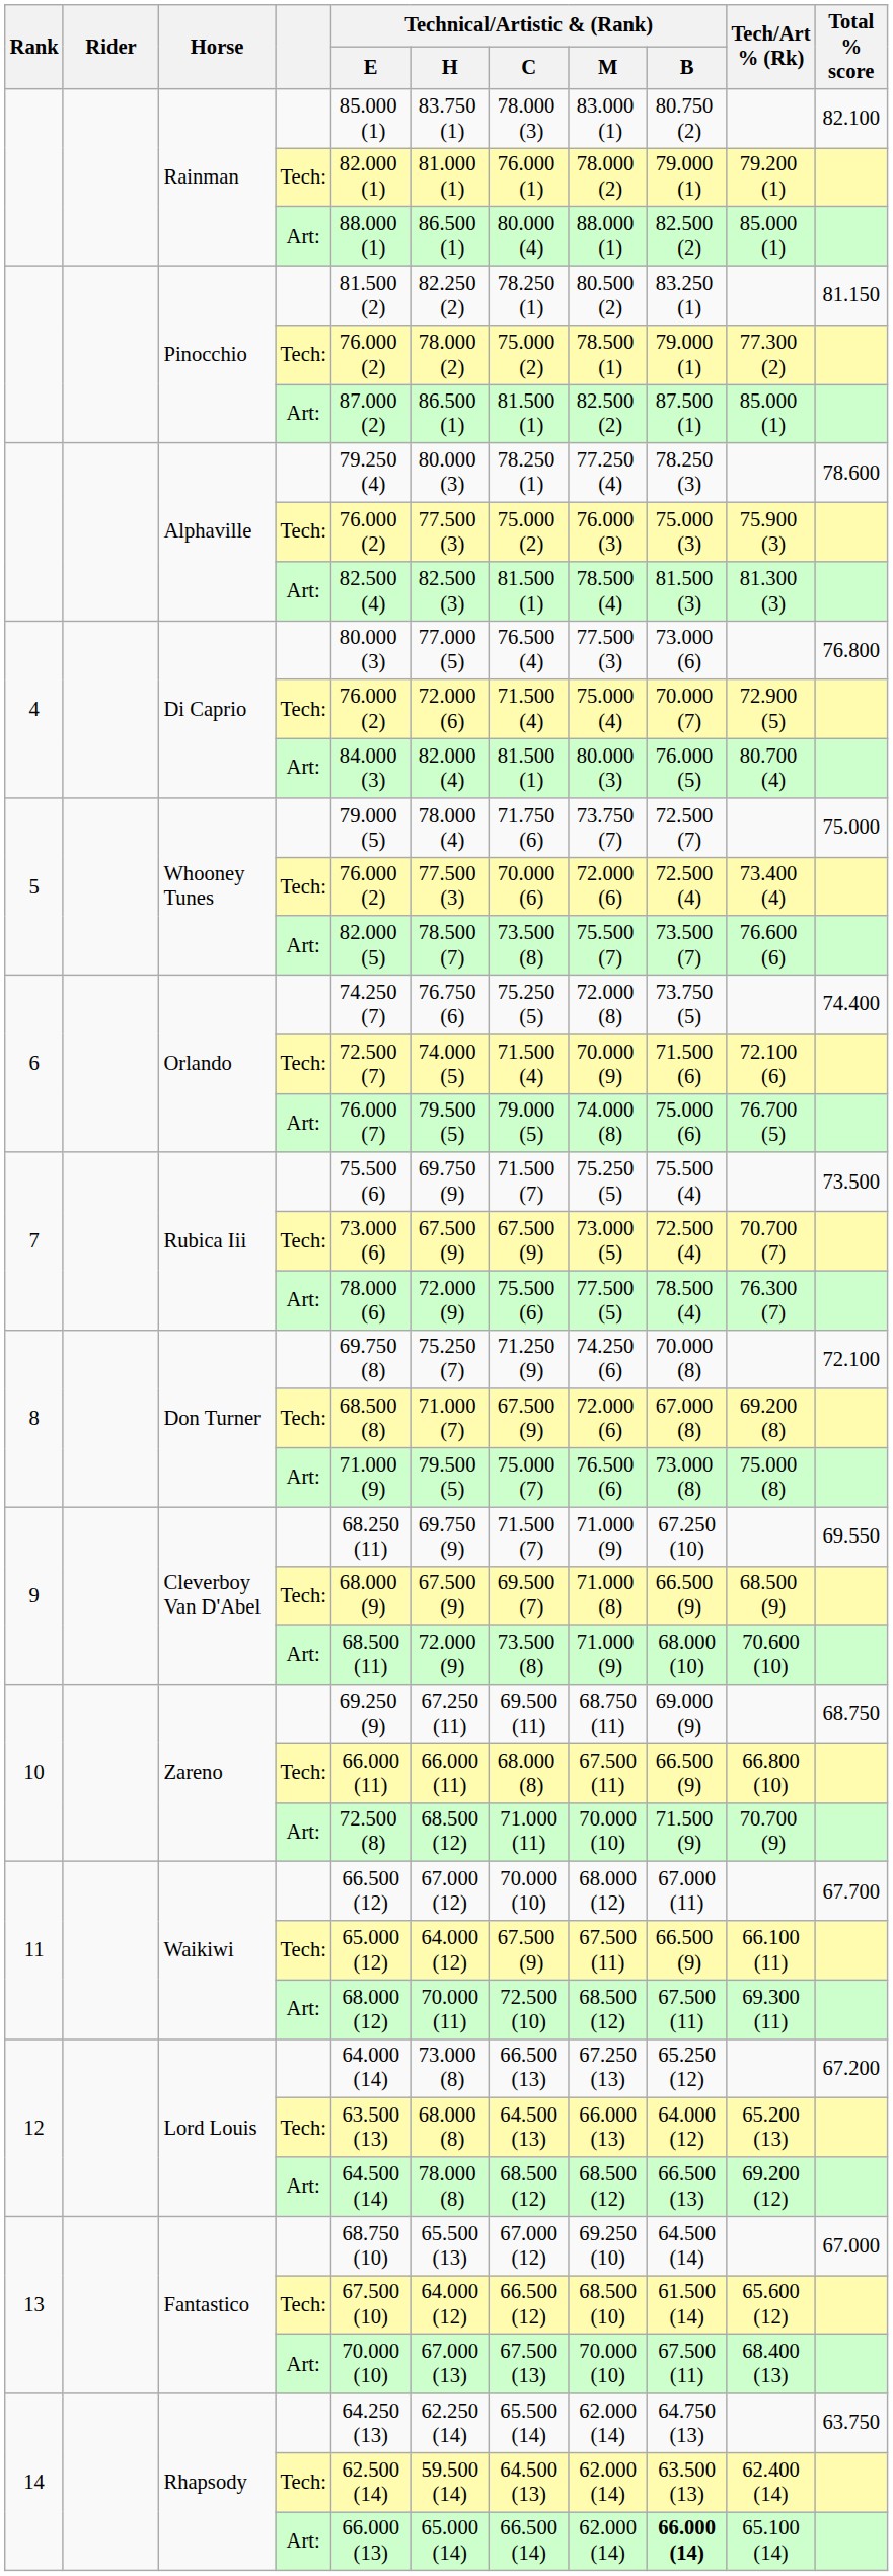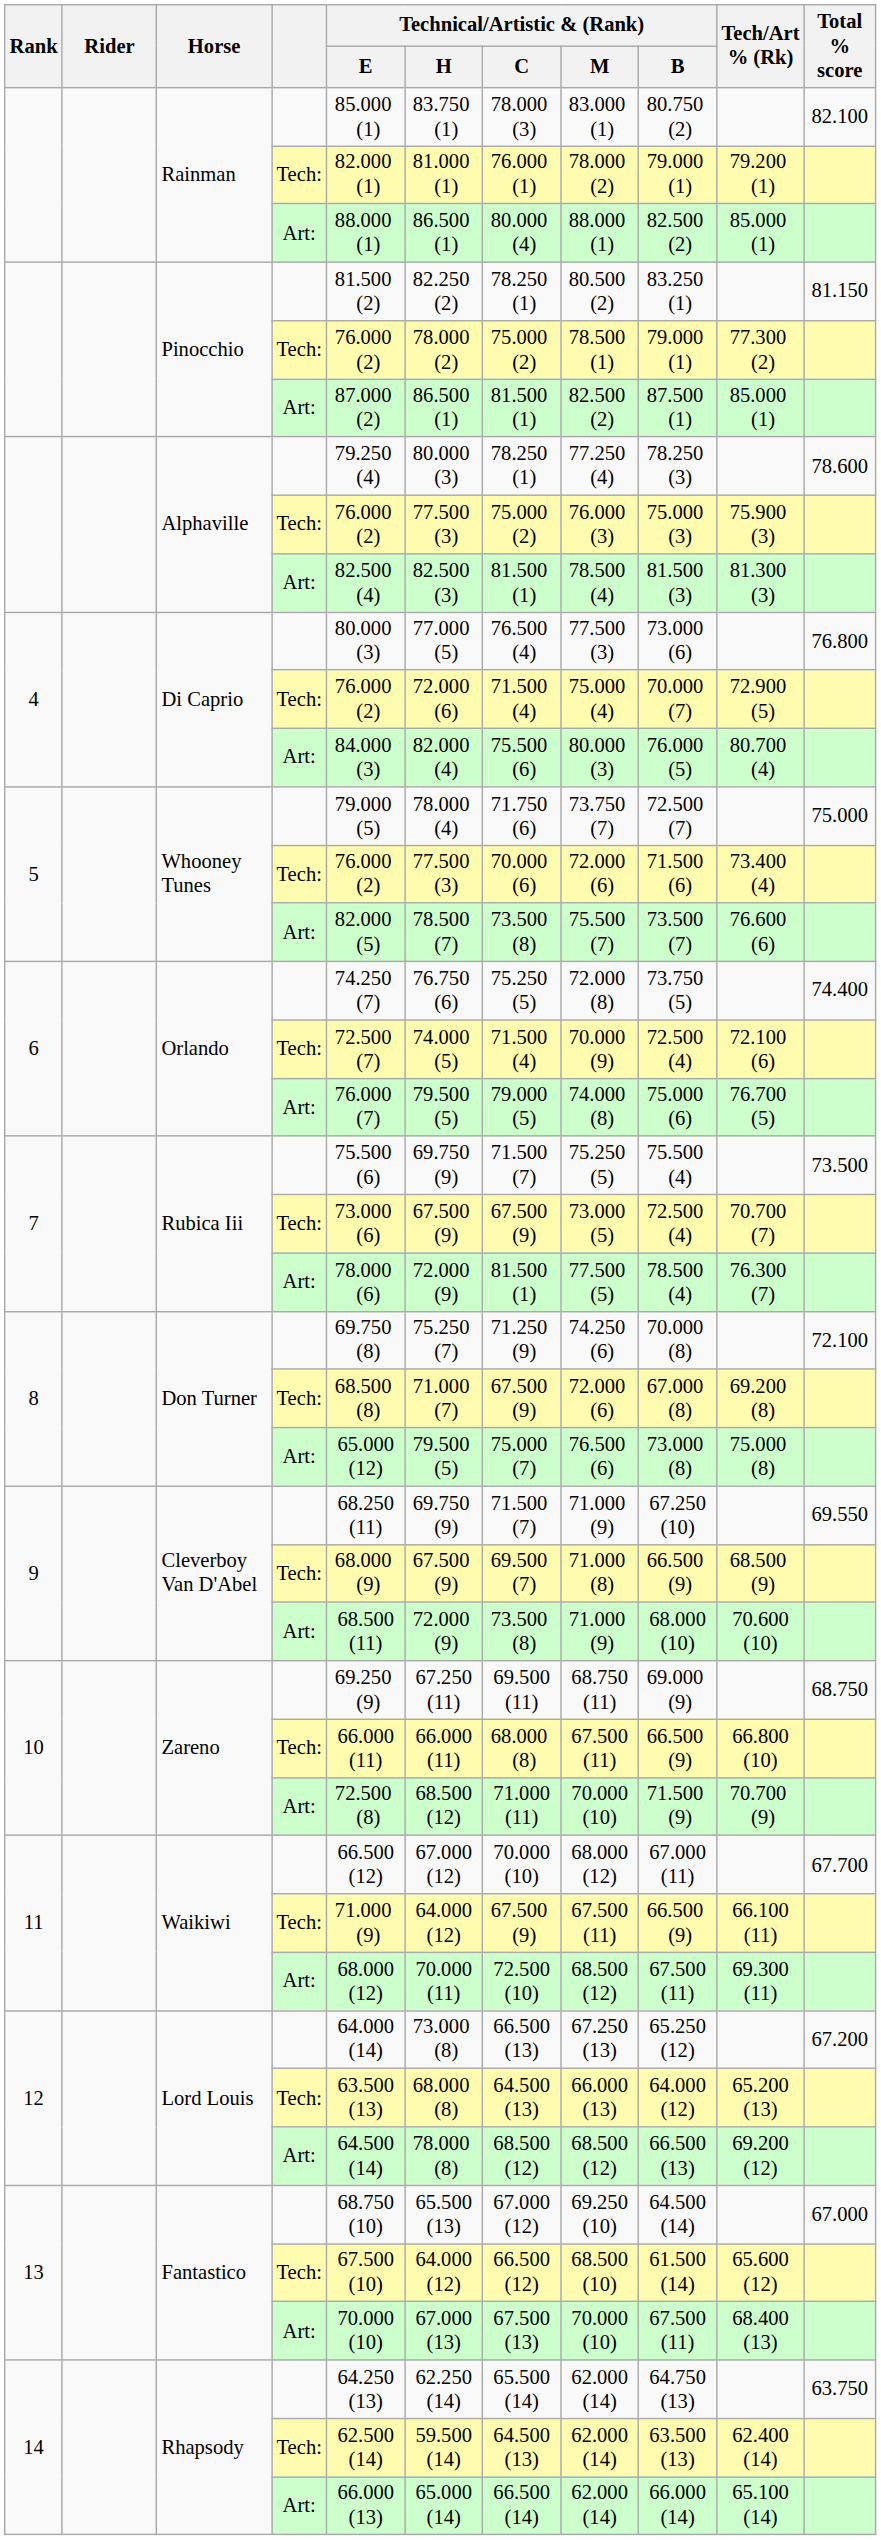 <table class="wikitable" style="text-align:center; font-size:90%">
 <tr>
 <th rowspan=2>Rank</th>
 <th rowspan=2 width=200>Rider</th>
 <th rowspan=2 width=150>Horse</th>
 <th rowspan=2></th>
 <th colspan=5>Technical/Artistic & (Rank)</th>
 <th rowspan=2>Tech/Art<br>% (Rk)</th>
 <th rowspan=2 width=60>Total % score</th>
 </tr>
 <tr>
 <th width=75>E</th>
 <th width=75>H</th>
 <th width=75>C</th>
 <th width=75>M</th>
 <th width=75>B</th>
 </tr>
 <tr>
 <td rowspan=3></td>
 <td align=left rowspan=3></td>
 <td align=left rowspan=3>Rainman</td>
 <td></td>
 <td>85.000   (1)</td>
 <td>83.750   (1)</td>
 <td>78.000   (3)</td>
 <td>83.000   (1)</td>
 <td>80.750   (2)</td>
 <td></td>
 <td>82.100</td>
 </tr>
 <tr bgcolor="fffcaf">
 <td>Tech:</td>
 <td>82.000   (1)</td>
 <td>81.000   (1)</td>
 <td>76.000   (1)</td>
 <td>78.000   (2)</td>
 <td>79.000   (1)</td>
 <td>79.200   (1)</td>
 <td></td>
 </tr>
 <tr bgcolor="ccffcc">
 <td>Art:</td>
 <td>88.000   (1)</td>
 <td>86.500   (1)</td>
 <td>80.000   (4)</td>
 <td>88.000   (1)</td>
 <td>82.500   (2)</td>
 <td>85.000   (1)</td>
 <td></td>
 </tr>
 <tr>
 <td rowspan=3></td>
 <td align=left rowspan=3></td>
 <td align=left rowspan=3>Pinocchio</td>
 <td></td>
 <td>81.500   (2)</td>
 <td>82.250   (2)</td>
 <td>78.250   (1)</td>
 <td>80.500   (2)</td>
 <td>83.250   (1)</td>
 <td></td>
 <td>81.150</td>
 </tr>
 <tr bgcolor="fffcaf">
 <td>Tech:</td>
 <td>76.000   (2)</td>
 <td>78.000   (2)</td>
 <td>75.000   (2)</td>
 <td>78.500   (1)</td>
 <td>79.000   (1)</td>
 <td>77.300   (2)</td>
 <td></td>
 </tr>
 <tr bgcolor="ccffcc">
 <td>Art:</td>
 <td>87.000   (2)</td>
 <td>86.500   (1)</td>
 <td>81.500   (1)</td>
 <td>82.500   (2)</td>
 <td>87.500   (1)</td>
 <td>85.000   (1)</td>
 <td></td>
 </tr>
 <tr>
 <td rowspan=3></td>
 <td align=left rowspan=3></td>
 <td align=left rowspan=3>Alphaville</td>
 <td></td>
 <td>79.250   (4)</td>
 <td>80.000   (3)</td>
 <td>78.250   (1)</td>
 <td>77.250   (4)</td>
 <td>78.250   (3)</td>
 <td></td>
 <td>78.600</td>
 </tr>
 <tr bgcolor="fffcaf">
 <td>Tech:</td>
 <td>76.000   (2)</td>
 <td>77.500   (3)</td>
 <td>75.000   (2)</td>
 <td>76.000   (3)</td>
 <td>75.000   (3)</td>
 <td>75.900   (3)</td>
 <td></td>
 </tr>
 <tr bgcolor="ccffcc">
 <td>Art:</td>
 <td>82.500   (4)</td>
 <td>82.500   (3)</td>
 <td>81.500   (1)</td>
 <td>78.500   (4)</td>
 <td>81.500   (3)</td>
 <td>81.300   (3)</td>
 <td></td>
 </tr>
 <tr>
 <td rowspan=3>4</td>
 <td align=left rowspan=3></td>
 <td align=left rowspan=3>Di Caprio</td>
 <td></td>
 <td>80.000   (3)</td>
 <td>77.000   (5)</td>
 <td>76.500   (4)</td>
 <td>77.500   (3)</td>
 <td>73.000   (6)</td>
 <td></td>
 <td>76.800</td>
 </tr>
 <tr bgcolor="fffcaf">
 <td>Tech:</td>
 <td>76.000   (2)</td>
 <td>72.000   (6)</td>
 <td>71.500   (4)</td>
 <td>75.000   (4)</td>
 <td>70.000   (7)</td>
 <td>72.900   (5)</td>
 <td></td>
 </tr>
 <tr bgcolor="ccffcc">
 <td>Art:</td>
 <td>84.000   (3)</td>
 <td>82.000   (4)</td>
-<td>81.500   (1)</td>
+<td>75.500   (6)</td>
 <td>80.000   (3)</td>
 <td>76.000   (5)</td>
 <td>80.700   (4)</td>
 <td></td>
 </tr>
 <tr>
 <td rowspan=3>5</td>
 <td align=left rowspan=3></td>
 <td align=left rowspan=3>Whooney Tunes</td>
 <td></td>
 <td>79.000   (5)</td>
 <td>78.000   (4)</td>
 <td>71.750   (6)</td>
 <td>73.750   (7)</td>
 <td>72.500   (7)</td>
 <td></td>
 <td>75.000</td>
 </tr>
 <tr bgcolor="fffcaf">
 <td>Tech:</td>
 <td>76.000   (2)</td>
 <td>77.500   (3)</td>
 <td>70.000   (6)</td>
 <td>72.000   (6)</td>
-<td>72.500   (4)</td>
+<td>71.500   (6)</td>
 <td>73.400   (4)</td>
 <td></td>
 </tr>
 <tr bgcolor="ccffcc">
 <td>Art:</td>
 <td>82.000   (5)</td>
 <td>78.500   (7)</td>
 <td>73.500   (8)</td>
 <td>75.500   (7)</td>
 <td>73.500   (7)</td>
 <td>76.600   (6)</td>
 <td></td>
 </tr>
 <tr>
 <td rowspan=3>6</td>
 <td align=left rowspan=3></td>
 <td align=left rowspan=3>Orlando</td>
 <td></td>
 <td>74.250   (7)</td>
 <td>76.750   (6)</td>
 <td>75.250   (5)</td>
 <td>72.000   (8)</td>
 <td>73.750   (5)</td>
 <td></td>
 <td>74.400</td>
 </tr>
 <tr bgcolor="fffcaf">
 <td>Tech:</td>
 <td>72.500   (7)</td>
 <td>74.000   (5)</td>
 <td>71.500   (4)</td>
 <td>70.000   (9)</td>
-<td>71.500   (6)</td>
+<td>72.500   (4)</td>
 <td>72.100   (6)</td>
 <td></td>
 </tr>
 <tr bgcolor="ccffcc">
 <td>Art:</td>
 <td>76.000   (7)</td>
 <td>79.500   (5)</td>
 <td>79.000   (5)</td>
 <td>74.000   (8)</td>
 <td>75.000   (6)</td>
 <td>76.700   (5)</td>
 <td></td>
 </tr>
 <tr>
 <td rowspan=3>7</td>
 <td align=left rowspan=3></td>
 <td align=left rowspan=3>Rubica Iii</td>
 <td></td>
 <td>75.500   (6)</td>
 <td>69.750   (9)</td>
 <td>71.500   (7)</td>
 <td>75.250   (5)</td>
 <td>75.500   (4)</td>
 <td></td>
 <td>73.500</td>
 </tr>
 <tr bgcolor="fffcaf">
 <td>Tech:</td>
 <td>73.000   (6)</td>
 <td>67.500   (9)</td>
 <td>67.500   (9)</td>
 <td>73.000   (5)</td>
 <td>72.500   (4)</td>
 <td>70.700   (7)</td>
 <td></td>
 </tr>
 <tr bgcolor="ccffcc">
 <td>Art:</td>
 <td>78.000   (6)</td>
 <td>72.000   (9)</td>
-<td>75.500   (6)</td>
+<td>81.500   (1)</td>
 <td>77.500   (5)</td>
 <td>78.500   (4)</td>
 <td>76.300   (7)</td>
 <td></td>
 </tr>
 <tr>
 <td rowspan=3>8</td>
 <td align=left rowspan=3></td>
 <td align=left rowspan=3>Don Turner</td>
 <td></td>
 <td>69.750   (8)</td>
 <td>75.250   (7)</td>
 <td>71.250   (9)</td>
 <td>74.250   (6)</td>
 <td>70.000   (8)</td>
 <td></td>
 <td>72.100</td>
 </tr>
 <tr bgcolor="fffcaf">
 <td>Tech:</td>
 <td>68.500   (8)</td>
 <td>71.000   (7)</td>
 <td>67.500   (9)</td>
 <td>72.000   (6)</td>
 <td>67.000   (8)</td>
 <td>69.200   (8)</td>
 <td></td>
 </tr>
 <tr bgcolor="ccffcc">
 <td>Art:</td>
-<td>71.000   (9)</td>
+<td>65.000 (12)</td>
 <td>79.500   (5)</td>
 <td>75.000   (7)</td>
 <td>76.500   (6)</td>
 <td>73.000   (8)</td>
 <td>75.000   (8)</td>
 <td></td>
 </tr>
 <tr>
 <td rowspan=3>9</td>
 <td align=left rowspan=3></td>
 <td align=left rowspan=3>Cleverboy Van D'Abel</td>
 <td></td>
 <td>68.250 (11)</td>
 <td>69.750   (9)</td>
 <td>71.500   (7)</td>
 <td>71.000   (9)</td>
 <td>67.250 (10)</td>
 <td></td>
 <td>69.550</td>
 </tr>
 <tr bgcolor="fffcaf">
 <td>Tech:</td>
 <td>68.000   (9)</td>
 <td>67.500   (9)</td>
 <td>69.500   (7)</td>
 <td>71.000   (8)</td>
 <td>66.500   (9)</td>
 <td>68.500   (9)</td>
 <td></td>
 </tr>
 <tr bgcolor="ccffcc">
 <td>Art:</td>
 <td>68.500 (11)</td>
 <td>72.000   (9)</td>
 <td>73.500   (8)</td>
 <td>71.000   (9)</td>
 <td>68.000 (10)</td>
 <td>70.600 (10)</td>
 <td></td>
 </tr>
 <tr>
 <td rowspan=3>10</td>
 <td align=left rowspan=3></td>
 <td align=left rowspan=3>Zareno</td>
 <td></td>
 <td>69.250   (9)</td>
 <td>67.250 (11)</td>
 <td>69.500 (11)</td>
 <td>68.750 (11)</td>
 <td>69.000   (9)</td>
 <td></td>
 <td>68.750</td>
 </tr>
 <tr bgcolor="fffcaf">
 <td>Tech:</td>
 <td>66.000 (11)</td>
 <td>66.000 (11)</td>
 <td>68.000   (8)</td>
 <td>67.500 (11)</td>
 <td>66.500   (9)</td>
 <td>66.800 (10)</td>
 <td></td>
 </tr>
 <tr bgcolor="ccffcc">
 <td>Art:</td>
 <td>72.500   (8)</td>
 <td>68.500 (12)</td>
 <td>71.000 (11)</td>
 <td>70.000 (10)</td>
 <td>71.500   (9)</td>
 <td>70.700   (9)</td>
 <td></td>
 </tr>
 <tr>
 <td rowspan=3>11</td>
 <td align=left rowspan=3></td>
 <td align=left rowspan=3>Waikiwi</td>
 <td></td>
 <td>66.500 (12)</td>
 <td>67.000 (12)</td>
 <td>70.000 (10)</td>
 <td>68.000 (12)</td>
 <td>67.000 (11)</td>
 <td></td>
 <td>67.700</td>
 </tr>
 <tr bgcolor="fffcaf">
 <td>Tech:</td>
-<td>65.000 (12)</td>
+<td>71.000   (9)</td>
 <td>64.000 (12)</td>
 <td>67.500   (9)</td>
 <td>67.500 (11)</td>
 <td>66.500   (9)</td>
 <td>66.100 (11)</td>
 <td></td>
 </tr>
 <tr bgcolor="ccffcc">
 <td>Art:</td>
 <td>68.000 (12)</td>
 <td>70.000 (11)</td>
 <td>72.500 (10)</td>
 <td>68.500 (12)</td>
 <td>67.500 (11)</td>
 <td>69.300 (11)</td>
 <td></td>
 </tr>
 <tr>
 <td rowspan=3>12</td>
 <td align=left rowspan=3></td>
 <td align=left rowspan=3>Lord Louis</td>
 <td></td>
 <td>64.000 (14)</td>
 <td>73.000   (8)</td>
 <td>66.500 (13)</td>
 <td>67.250 (13)</td>
 <td>65.250 (12)</td>
 <td></td>
 <td>67.200</td>
 </tr>
 <tr bgcolor="fffcaf">
 <td>Tech:</td>
 <td>63.500 (13)</td>
 <td>68.000   (8)</td>
 <td>64.500 (13)</td>
 <td>66.000 (13)</td>
 <td>64.000 (12)</td>
 <td>65.200 (13)</td>
 <td></td>
 </tr>
 <tr bgcolor="ccffcc">
 <td>Art:</td>
 <td>64.500 (14)</td>
 <td>78.000   (8)</td>
 <td>68.500 (12)</td>
 <td>68.500 (12)</td>
 <td>66.500 (13)</td>
 <td>69.200 (12)</td>
 <td></td>
 </tr>
 <tr>
 <td rowspan=3>13</td>
 <td align=left rowspan=3></td>
 <td align=left rowspan=3>Fantastico</td>
 <td></td>
 <td>68.750 (10)</td>
 <td>65.500 (13)</td>
 <td>67.000 (12)</td>
 <td>69.250 (10)</td>
 <td>64.500 (14)</td>
 <td></td>
 <td>67.000</td>
 </tr>
 <tr bgcolor="fffcaf">
 <td>Tech:</td>
 <td>67.500 (10)</td>
 <td>64.000 (12)</td>
 <td>66.500 (12)</td>
 <td>68.500 (10)</td>
 <td>61.500 (14)</td>
 <td>65.600 (12)</td>
 <td></td>
 </tr>
 <tr bgcolor="ccffcc">
 <td>Art:</td>
 <td>70.000 (10)</td>
 <td>67.000 (13)</td>
 <td>67.500 (13)</td>
 <td>70.000 (10)</td>
 <td>67.500 (11)</td>
 <td>68.400 (13)</td>
 <td></td>
 </tr>
 <tr>
 <td rowspan=3>14</td>
 <td align=left rowspan=3></td>
 <td align=left rowspan=3>Rhapsody</td>
 <td></td>
 <td>64.250 (13)</td>
 <td>62.250 (14)</td>
 <td>65.500 (14)</td>
 <td>62.000 (14)</td>
 <td>64.750 (13)</td>
 <td></td>
 <td>63.750</td>
 </tr>
 <tr bgcolor="fffcaf">
 <td>Tech:</td>
 <td>62.500 (14)</td>
 <td>59.500 (14)</td>
 <td>64.500 (13)</td>
 <td>62.000 (14)</td>
 <td>63.500 (13)</td>
 <td>62.400 (14)</td>
 <td></td>
 </tr>
 <tr bgcolor="ccffcc">
 <td>Art:</td>
 <td>66.000 (13)</td>
 <td>65.000 (14)</td>
 <td>66.500 (14)</td>
 <td>62.000 (14)</td>
-<td><strong>66.000 (14)</strong></td>
+<td>66.000 (14)</td>
 <td>65.100 (14)</td>
 <td></td>
 </tr>
 </table>
